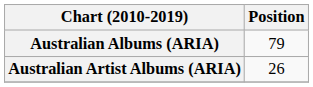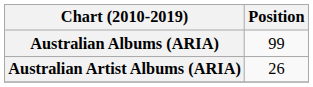 <table class="wikitable plainrowheaders" style="text-align:center">
 <tr>
 <th scope="col">Chart (2010-2019)</th>
 <th scope="col">Position</th>
 </tr>
 <tr>
 <th scope="row">Australian Albums (ARIA)</th>
-<td>79</td>
+<td>99</td>
 </tr>
 <tr>
 <th scope="row">Australian Artist Albums (ARIA)</th>
 <td>26</td>
 </tr>
 <tr>
 </tr>
 </table>
